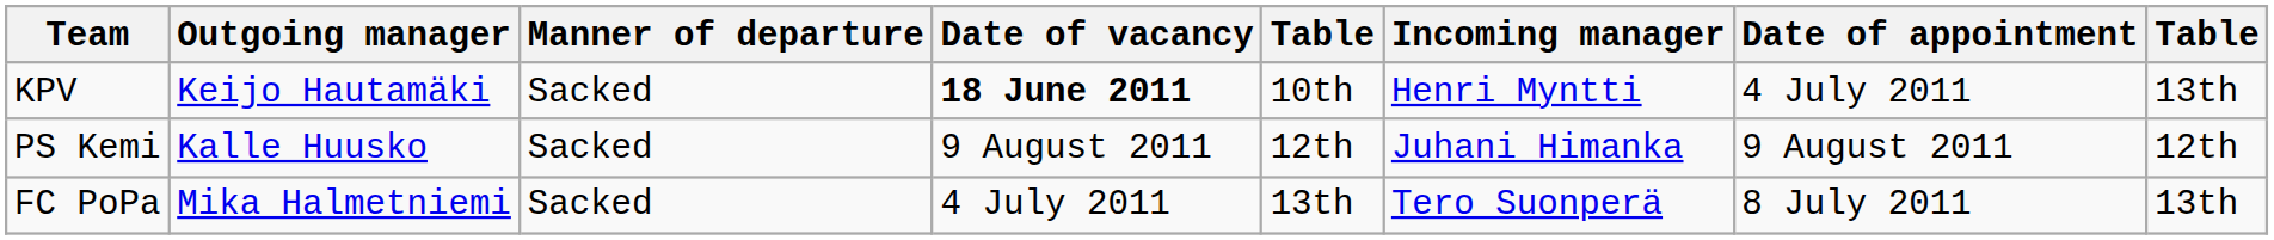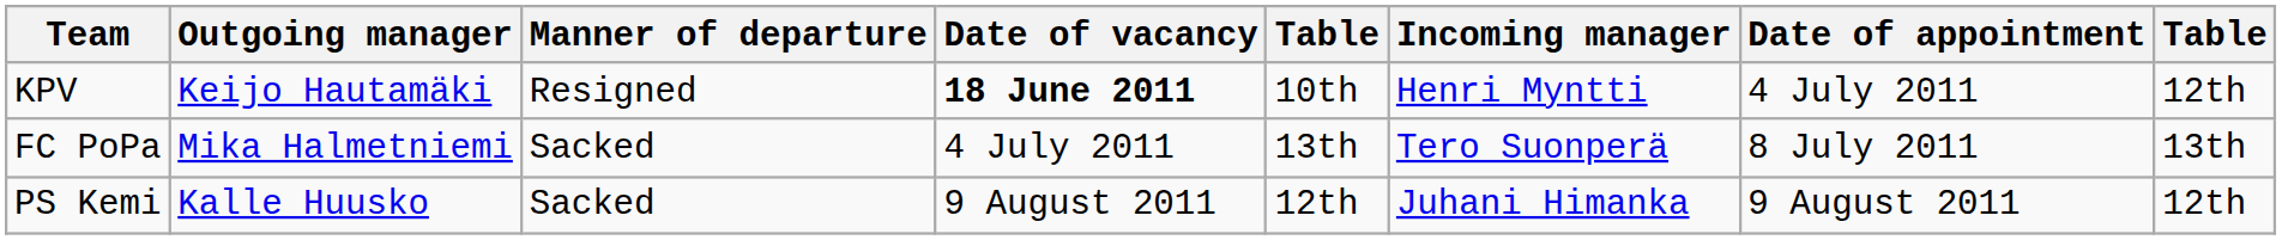 <table class="wikitable">
 <tr>
 <th>Team</th>
 <th>Outgoing manager</th>
 <th>Manner of departure</th>
 <th>Date of vacancy</th>
 <th>Table</th>
 <th>Incoming manager</th>
 <th>Date of appointment</th>
 <th>Table</th>
 </tr>
 <tr>
 <td>KPV</td>
 <td> <a href='#'>Keijo Hautamäki</a></td>
-<td>Sacked</td>
+<td>Resigned</td>
 <td><strong>18 June 2011</strong></td>
 <td>10th</td>
 <td> <a href='#'>Henri Myntti</a></td>
 <td>4 July 2011</td>
+<td>12th</td>
+</tr>
+<tr>
+<td>FC PoPa</td>
+<td> <a href='#'>Mika Halmetniemi</a></td>
+<td>Sacked</td>
+<td>4 July 2011</td>
+<td>13th</td>
+<td> <a href='#'>Tero Suonperä</a></td>
+<td>8 July 2011</td>
 <td>13th</td>
 </tr>
 <tr>
 <td>PS Kemi</td>
 <td> <a href='#'>Kalle Huusko</a></td>
 <td>Sacked</td>
 <td>9 August 2011</td>
 <td>12th</td>
 <td> <a href='#'>Juhani Himanka</a></td>
 <td>9 August 2011</td>
 <td>12th</td>
 </tr>
-<tr>
-<td>FC PoPa</td>
-<td> <a href='#'>Mika Halmetniemi</a></td>
-<td>Sacked</td>
-<td>4 July 2011</td>
-<td>13th</td>
-<td> <a href='#'>Tero Suonperä</a></td>
-<td>8 July 2011</td>
-<td>13th</td>
-</tr>
 </table>
